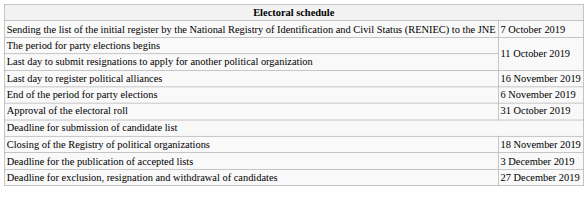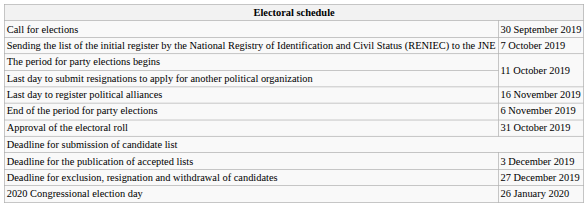 <table class="wikitable">
 <tr>
 <th colspan="2">Electoral schedule</th>
+</tr>
+<tr>
+<td>Call for elections</td>
+<td>30 September 2019</td>
 </tr>
 <tr>
 <td>Sending the list of the initial register by the National Registry of Identification and Civil Status (RENIEC) to the JNE</td>
 <td>7 October 2019</td>
 </tr>
 <tr>
 <td>The period for party elections begins</td>
 <td rowspan="2">11 October 2019</td>
 </tr>
 <tr>
 <td>Last day to submit resignations to apply for another political organization</td>
 </tr>
 <tr>
 <td>Last day to register political alliances</td>
 <td>16 November 2019</td>
 </tr>
 <tr>
 <td>End of the period for party elections</td>
 <td>6 November 2019</td>
 </tr>
 <tr>
 <td>Approval of the electoral roll</td>
 <td>31 October 2019</td>
 </tr>
 <tr>
 <td colspan="2">Deadline for submission of candidate list</td>
 </tr>
 <tr>
-<td>Closing of the Registry of political organizations</td>
-<td>18 November 2019</td>
-</tr>
-<tr>
 <td>Deadline for the publication of accepted lists</td>
 <td>3 December 2019</td>
 </tr>
 <tr>
 <td>Deadline for exclusion, resignation and withdrawal of candidates</td>
 <td>27 December 2019</td>
 </tr>
+<tr>
+<td>2020 Congressional election day</td>
+<td>26 January 2020</td>
+</tr>
 </table>
